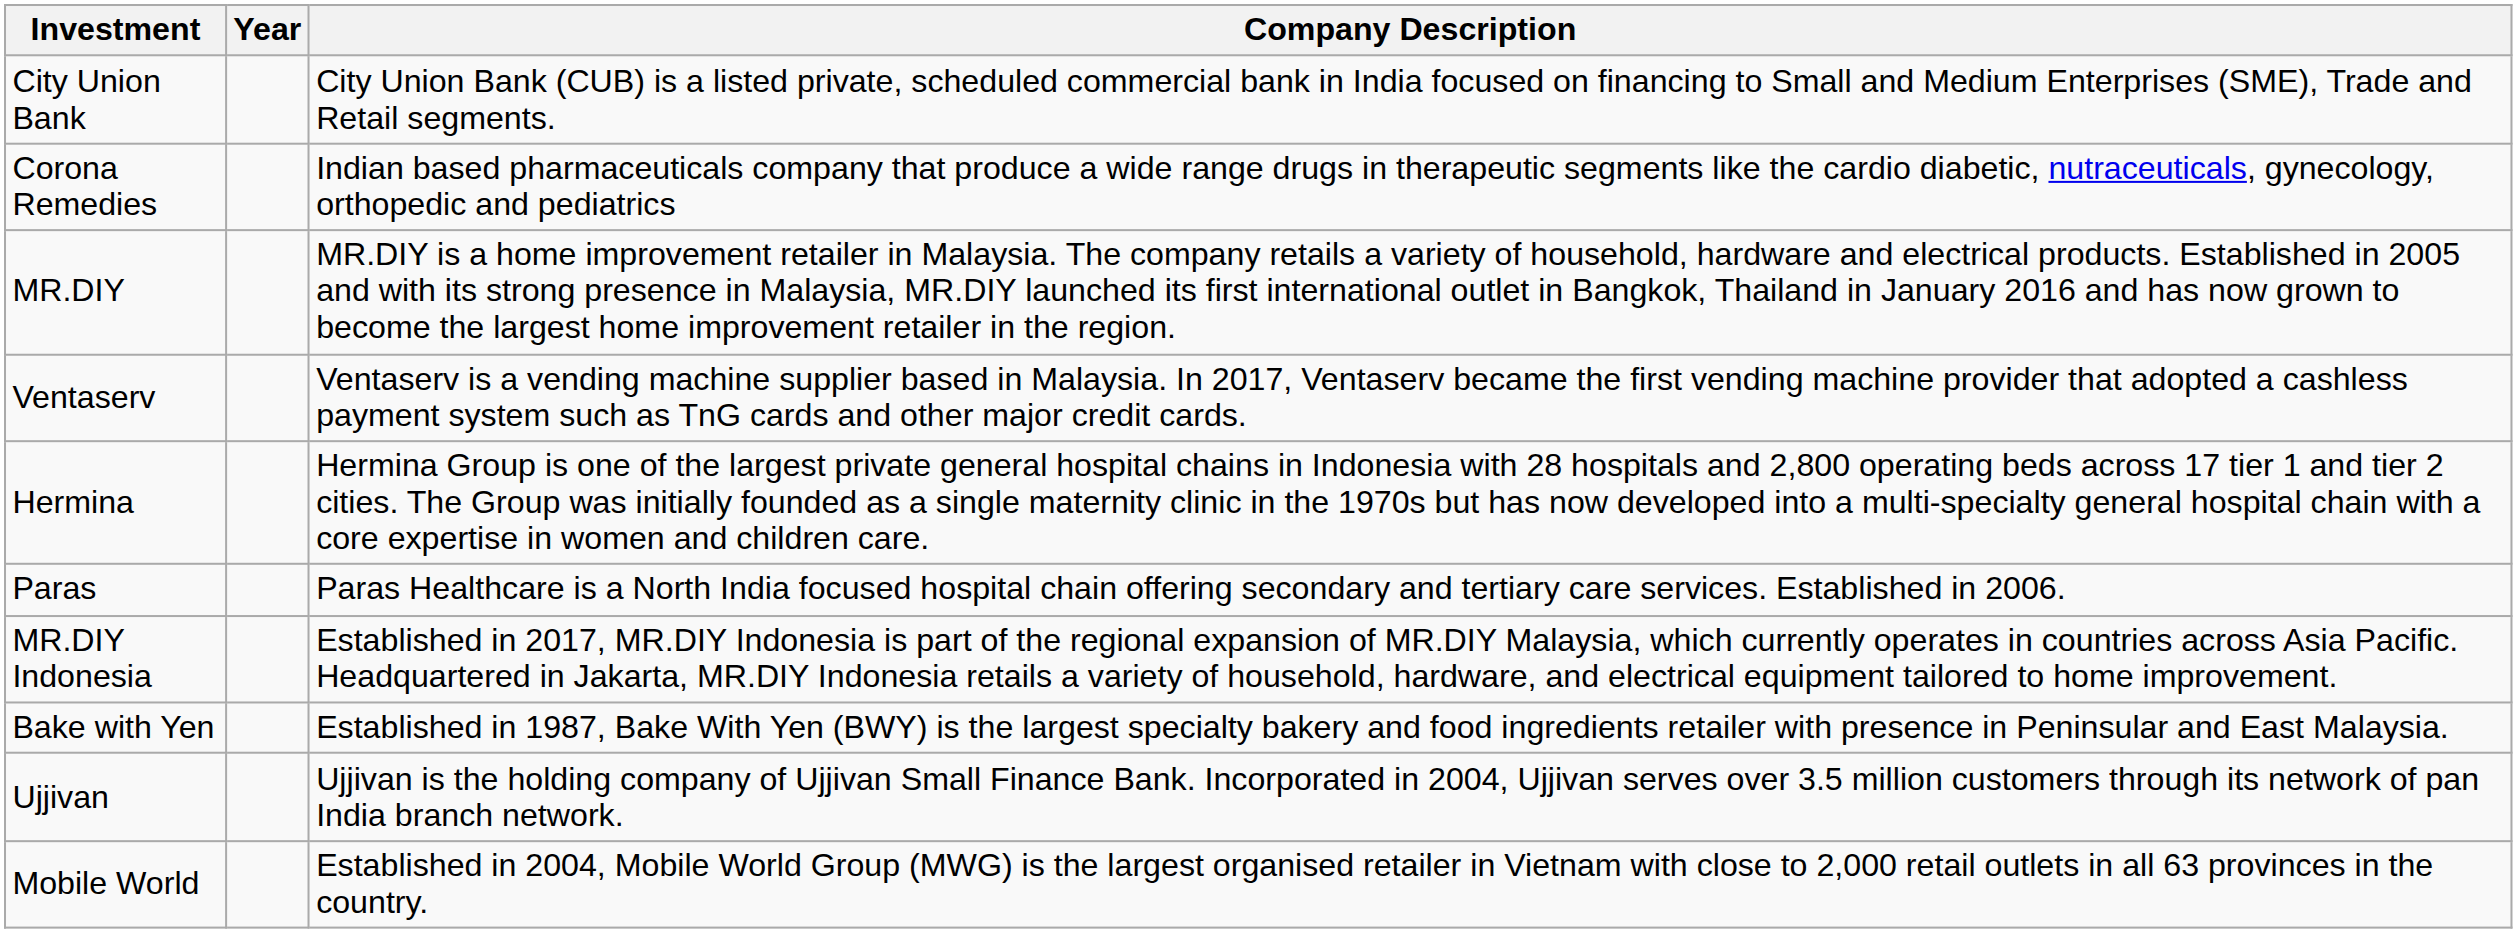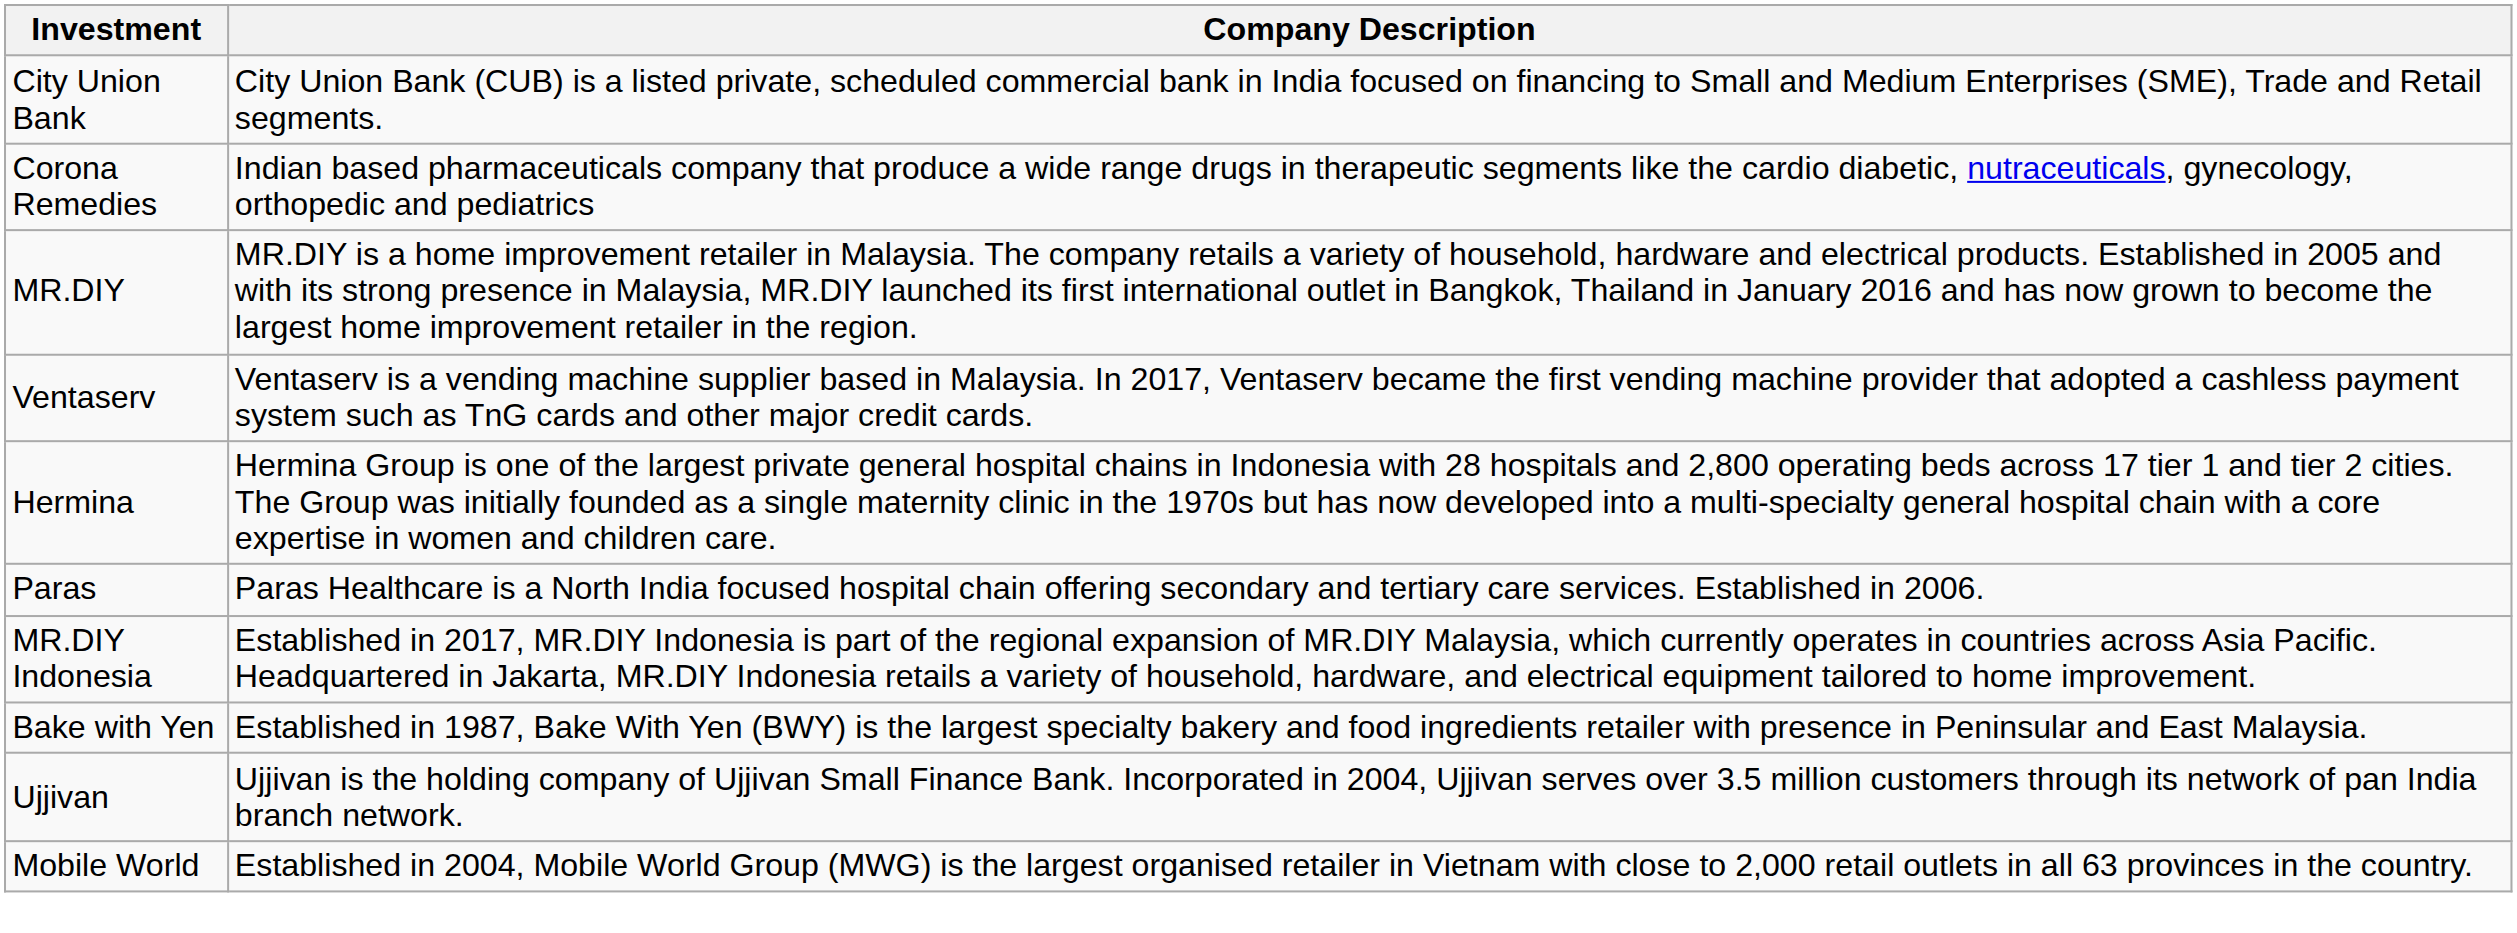 <table class="wikitable">
 <tr>
 <th>Investment</th>
-<th>Year</th>
 <th>Company Description</th>
 </tr>
 <tr>
 <td>City Union Bank</td>
-<td></td>
 <td>City Union Bank (CUB) is a listed private, scheduled commercial bank in India focused on financing to Small and Medium Enterprises (SME), Trade and Retail segments.</td>
 </tr>
 <tr>
 <td>Corona Remedies</td>
-<td></td>
 <td>Indian based pharmaceuticals company that produce a wide range drugs in therapeutic segments like the cardio diabetic, <a href='#'>nutraceuticals</a>, gynecology, orthopedic and pediatrics</td>
 </tr>
 <tr>
 <td>MR.DIY</td>
-<td></td>
 <td>MR.DIY is a home improvement retailer in Malaysia. The company retails a variety of household, hardware and electrical products. Established in 2005 and with its strong presence in Malaysia, MR.DIY launched its first international outlet in Bangkok, Thailand in January 2016 and has now grown to become the largest home improvement retailer in the region.</td>
 </tr>
 <tr>
 <td>Ventaserv</td>
-<td></td>
 <td>Ventaserv is a vending machine supplier based in Malaysia. In 2017, Ventaserv became the first vending machine provider that adopted a cashless payment system such as TnG cards and other major credit cards.</td>
 </tr>
 <tr>
 <td>Hermina</td>
-<td></td>
 <td>Hermina Group is one of the largest private general hospital chains in Indonesia with 28 hospitals and 2,800 operating beds across 17 tier 1 and tier 2 cities. The Group was initially founded as a single maternity clinic in the 1970s but has now developed into a multi-specialty general hospital chain with a core expertise in women and children care.</td>
 </tr>
 <tr>
 <td Paras Healthcare>Paras</td>
-<td></td>
 <td>Paras Healthcare is a North India focused hospital chain offering secondary and tertiary care services. Established in 2006.</td>
 </tr>
 <tr>
 <td MR.DIY>MR.DIY Indonesia</td>
-<td></td>
 <td>Established in 2017, MR.DIY Indonesia is part of the regional expansion of MR.DIY Malaysia, which currently operates in countries across Asia Pacific. Headquartered in Jakarta, MR.DIY Indonesia retails a variety of household, hardware, and electrical equipment tailored to home improvement.</td>
 </tr>
 <tr>
 <td>Bake with Yen</td>
-<td></td>
 <td>Established in 1987, Bake With Yen (BWY) is the largest specialty bakery and food ingredients retailer with presence in Peninsular and East Malaysia.</td>
 </tr>
 <tr>
 <td>Ujjivan</td>
-<td></td>
 <td>Ujjivan is the holding company of Ujjivan Small Finance Bank. Incorporated in 2004, Ujjivan serves over 3.5 million customers through its network of pan India branch network.</td>
 </tr>
 <tr>
 <td>Mobile World</td>
-<td></td>
 <td>Established in 2004, Mobile World Group (MWG) is the largest organised retailer in Vietnam with close to 2,000 retail outlets in all 63 provinces in the country.</td>
 </tr>
 </table>
